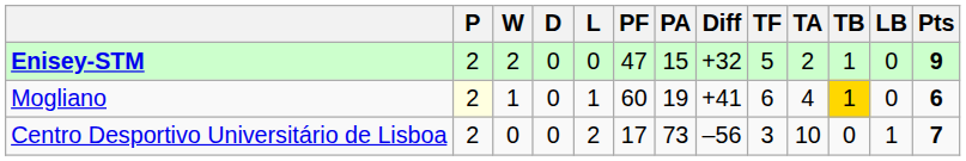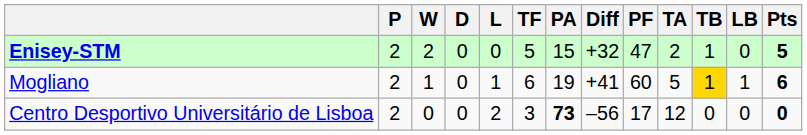 <table class="wikitable" style="text-align: center;">
 <tr>
 <th></th>
 <th width="20">P</th>
 <th width="20">W</th>
 <th width="20">D</th>
 <th width="20">L</th>
-<th width="20">PF</th>
+<th width="20">TF</th>
 <th width="20">PA</th>
 <th width="20">Diff</th>
-<th width="20">TF</th>
+<th width="20">PF</th>
 <th width="20">TA</th>
 <th width="20">TB</th>
 <th width="20">LB</th>
 <th width="20">Pts</th>
 </tr>
 <tr bgcolor="#ccffcc">
 <td style="text-align:left;"> <strong><a href='#'>Enisey-STM</a> </strong></td>
 <td>2</td>
 <td>2</td>
 <td>0</td>
 <td>0</td>
-<td>47</td>
+<td>5</td>
 <td>15</td>
 <td>+32</td>
-<td>5</td>
+<td>47</td>
 <td>2</td>
 <td>1</td>
 <td>0</td>
-<td><strong>9</strong></td>
+<td><strong>5</strong></td>
 </tr>
 <tr>
 <td style="text-align:left;"> <a href='#'>Mogliano</a></td>
-<td style="background: lightyellow;">2</td>
+<td>2</td>
 <td>1</td>
 <td>0</td>
 <td>1</td>
-<td>60</td>
+<td>6</td>
 <td>19</td>
 <td>+41</td>
-<td>6</td>
-<td>4</td>
+<td>60</td>
+<td>5</td>
 <td style="background: gold;">1</td>
-<td>0</td>
+<td>1</td>
 <td><strong>6</strong></td>
 </tr>
 <tr>
 <td style="text-align:left;"> <a href='#'>Centro Desportivo Universitário de Lisboa</a></td>
 <td>2</td>
 <td>0</td>
 <td>0</td>
 <td>2</td>
+<td>3</td>
+<td><strong>73</strong></td>
+<td>–56</td>
 <td>17</td>
-<td>73</td>
-<td>–56</td>
-<td>3</td>
-<td>10</td>
+<td>12</td>
 <td>0</td>
-<td>1</td>
-<td><strong>7</strong></td>
+<td>0</td>
+<td><strong>0</strong></td>
 </tr>
 </table>
